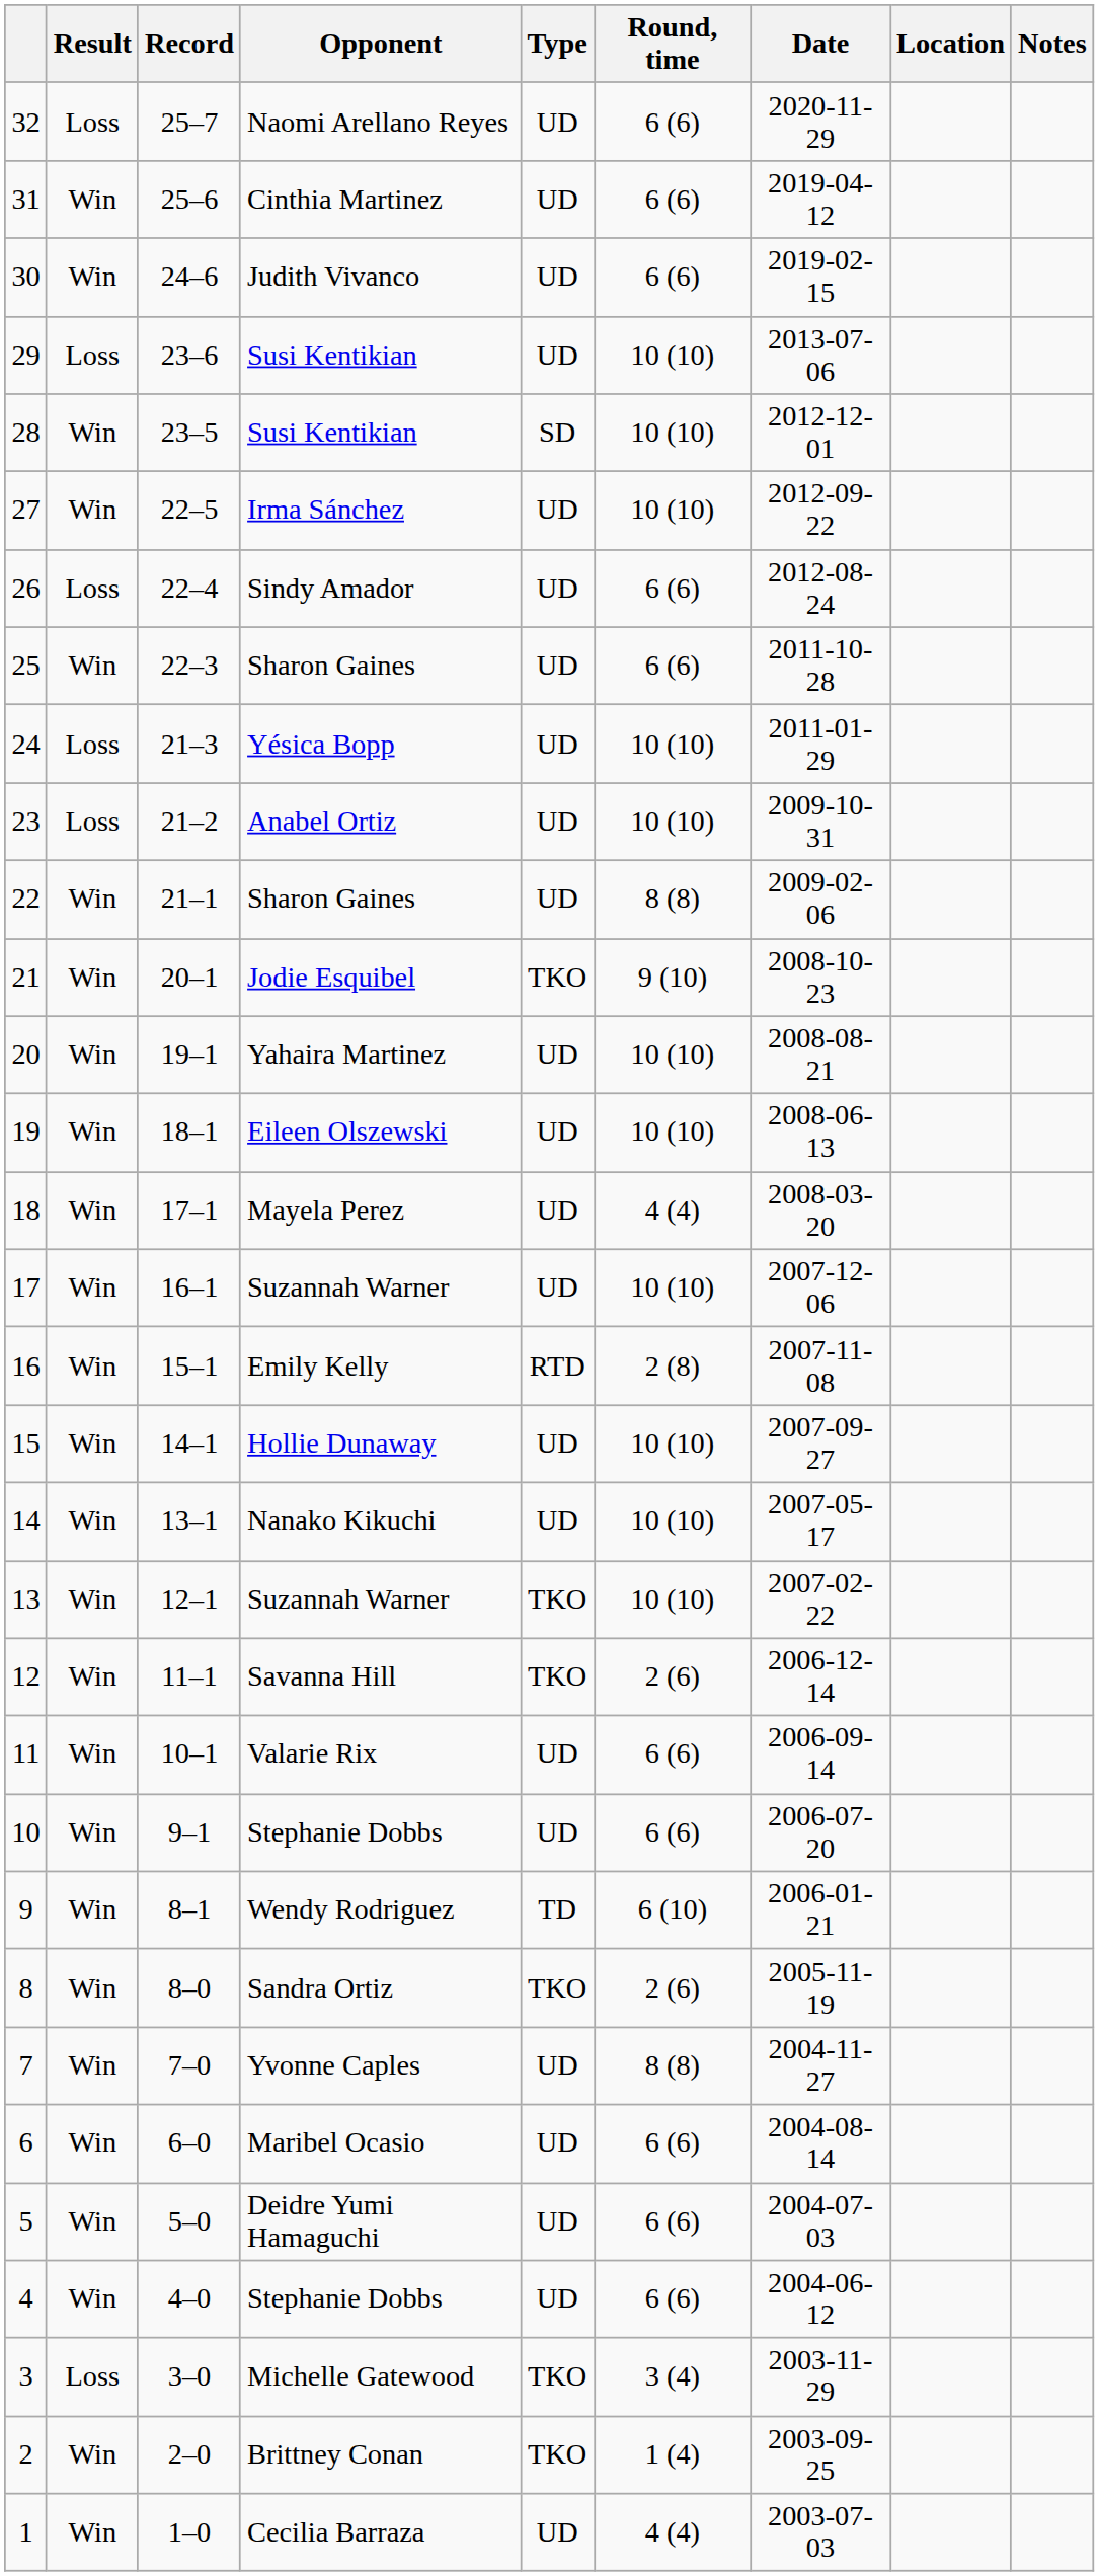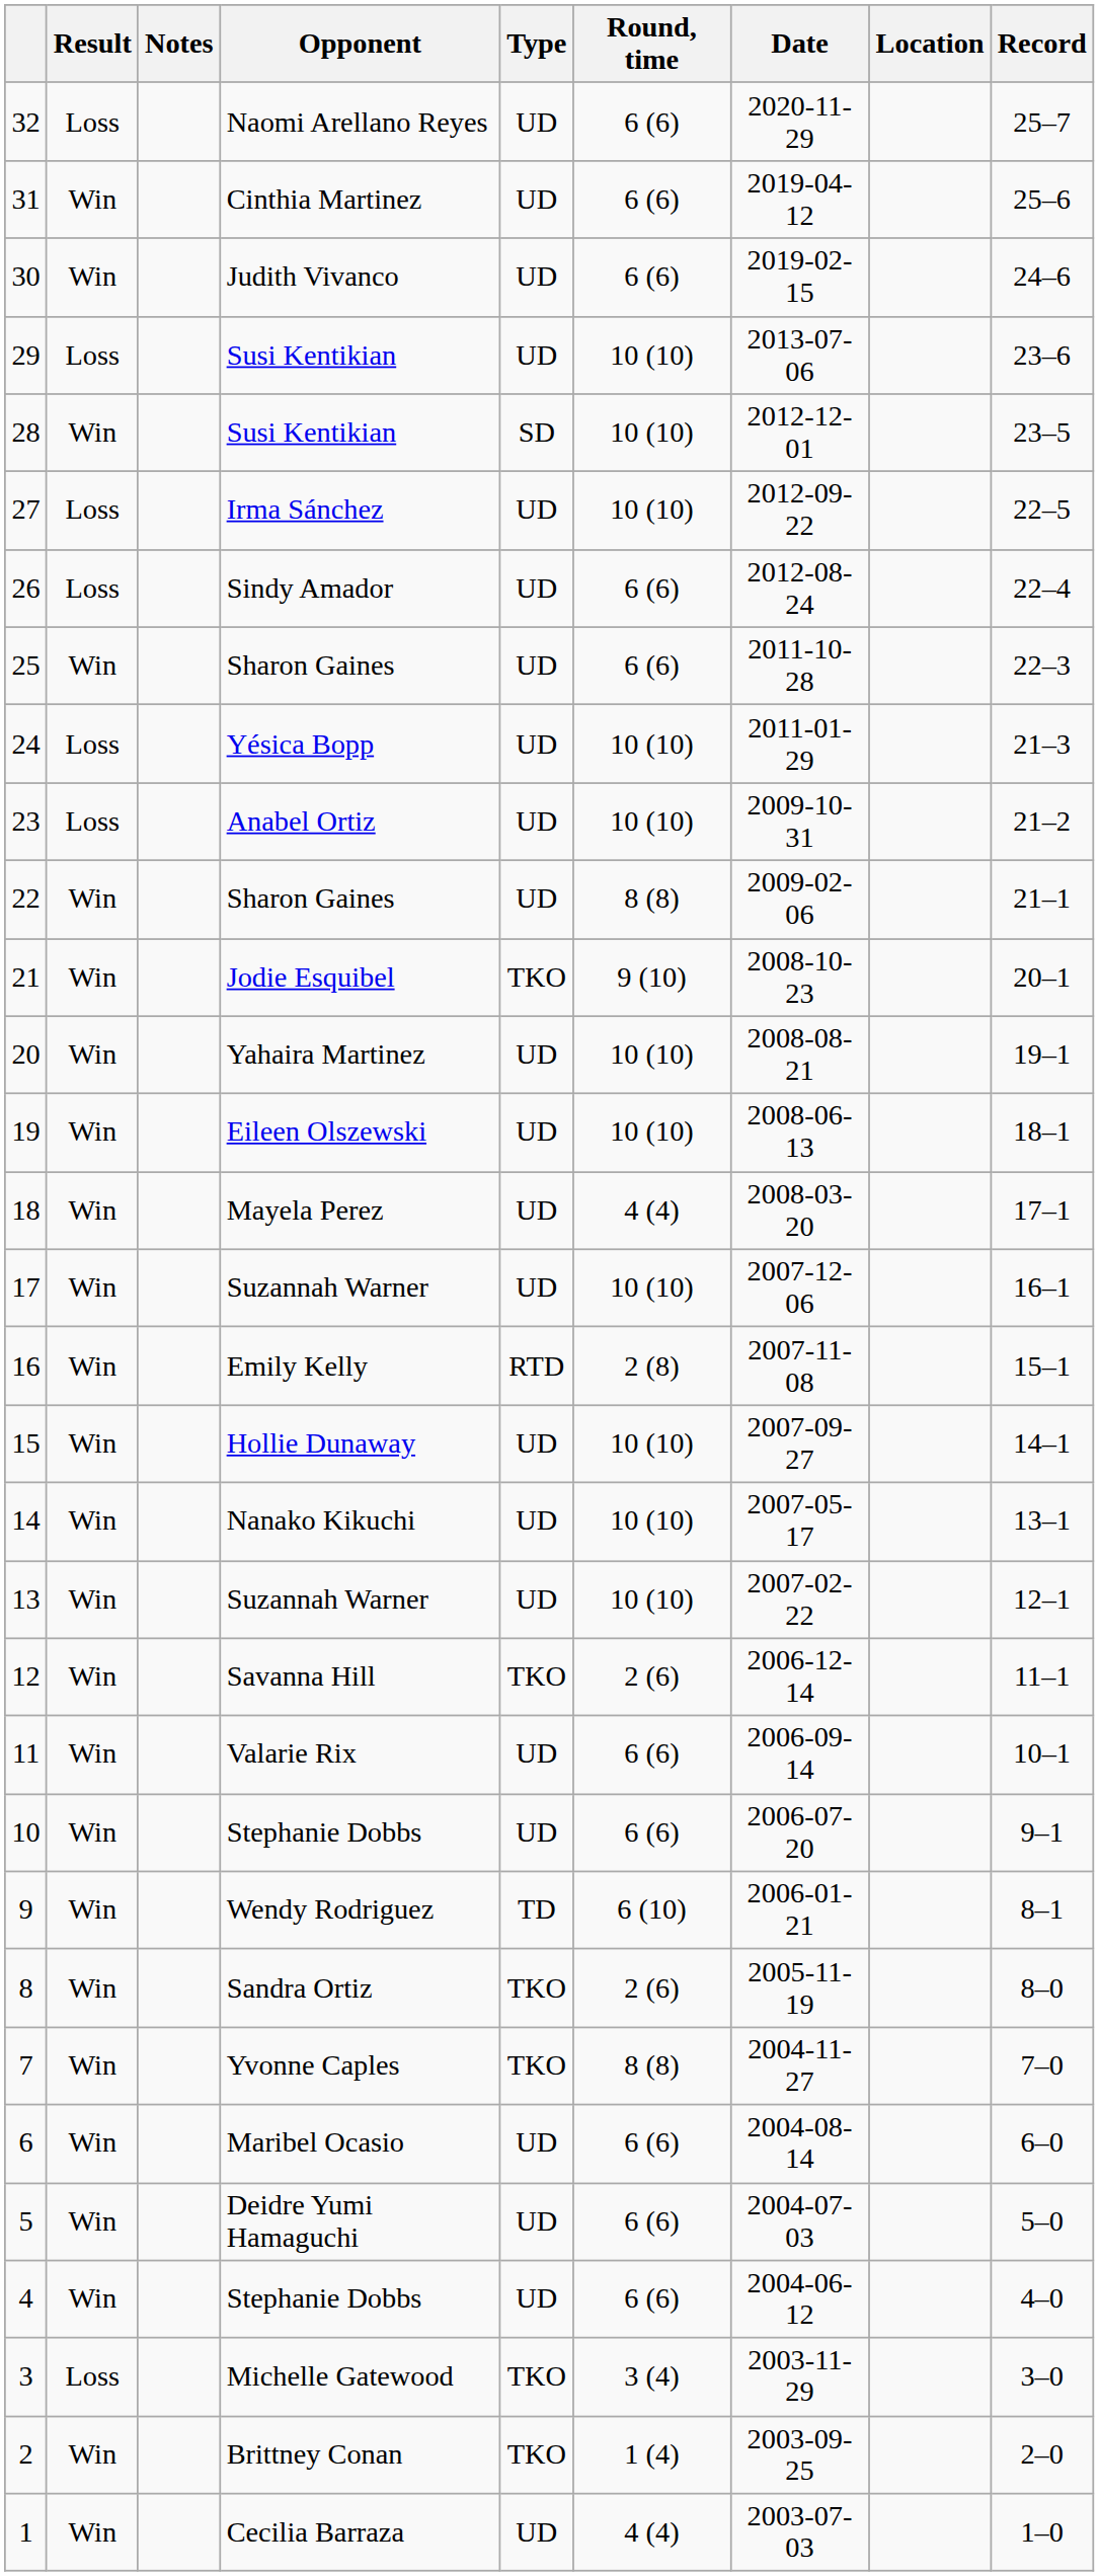 <table class=wikitable style=text-align:center>
 <tr>
 <th></th>
 <th>Result</th>
-<th>Record</th>
+<th>Notes</th>
 <th>Opponent</th>
 <th>Type</th>
 <th>Round, time</th>
 <th>Date</th>
 <th>Location</th>
-<th>Notes</th>
+<th>Record</th>
 </tr>
 <tr>
 <td>32</td>
 <td>Loss</td>
-<td>25–7</td>
+<td align=left></td>
 <td align=left>Naomi Arellano Reyes</td>
 <td>UD</td>
 <td>6 (6)</td>
 <td>2020-11-29</td>
 <td align=left></td>
-<td align=left></td>
+<td>25–7</td>
 </tr>
 <tr>
 <td>31</td>
 <td>Win</td>
-<td>25–6</td>
+<td align=left></td>
 <td align=left>Cinthia Martinez</td>
 <td>UD</td>
 <td>6 (6)</td>
 <td>2019-04-12</td>
 <td align=left></td>
-<td align=left></td>
+<td>25–6</td>
 </tr>
 <tr>
 <td>30</td>
 <td>Win</td>
-<td>24–6</td>
+<td align=left></td>
 <td align=left>Judith Vivanco</td>
 <td>UD</td>
 <td>6 (6)</td>
 <td>2019-02-15</td>
 <td align=left></td>
-<td align=left></td>
+<td>24–6</td>
 </tr>
 <tr>
 <td>29</td>
 <td>Loss</td>
-<td>23–6</td>
+<td align=left></td>
 <td align=left><a href='#'>Susi Kentikian</a></td>
 <td>UD</td>
 <td>10 (10)</td>
 <td>2013-07-06</td>
 <td align=left></td>
-<td align=left></td>
+<td>23–6</td>
 </tr>
 <tr>
 <td>28</td>
 <td>Win</td>
-<td>23–5</td>
+<td align=left></td>
 <td align=left><a href='#'>Susi Kentikian</a></td>
 <td>SD</td>
 <td>10 (10)</td>
 <td>2012-12-01</td>
 <td align=left></td>
-<td align=left></td>
+<td>23–5</td>
 </tr>
 <tr>
 <td>27</td>
-<td>Win</td>
-<td>22–5</td>
+<td>Loss</td>
+<td align=left></td>
 <td align=left><a href='#'>Irma Sánchez</a></td>
 <td>UD</td>
 <td>10 (10)</td>
 <td>2012-09-22</td>
 <td align=left></td>
-<td align=left></td>
+<td>22–5</td>
 </tr>
 <tr>
 <td>26</td>
 <td>Loss</td>
-<td>22–4</td>
+<td align=left></td>
 <td align=left>Sindy Amador</td>
 <td>UD</td>
 <td>6 (6)</td>
 <td>2012-08-24</td>
 <td align=left></td>
-<td align=left></td>
+<td>22–4</td>
 </tr>
 <tr>
 <td>25</td>
 <td>Win</td>
-<td>22–3</td>
+<td align=left></td>
 <td align=left>Sharon Gaines</td>
 <td>UD</td>
 <td>6 (6)</td>
 <td>2011-10-28</td>
 <td align=left></td>
-<td align=left></td>
+<td>22–3</td>
 </tr>
 <tr>
 <td>24</td>
 <td>Loss</td>
-<td>21–3</td>
+<td align=left></td>
 <td align=left><a href='#'>Yésica Bopp</a></td>
 <td>UD</td>
 <td>10 (10)</td>
 <td>2011-01-29</td>
 <td align=left></td>
-<td align=left></td>
+<td>21–3</td>
 </tr>
 <tr>
 <td>23</td>
 <td>Loss</td>
-<td>21–2</td>
+<td align=left></td>
 <td align=left><a href='#'>Anabel Ortiz</a></td>
 <td>UD</td>
 <td>10 (10)</td>
 <td>2009-10-31</td>
 <td align=left></td>
-<td align=left></td>
+<td>21–2</td>
 </tr>
 <tr>
 <td>22</td>
 <td>Win</td>
-<td>21–1</td>
+<td align=left></td>
 <td align=left>Sharon Gaines</td>
 <td>UD</td>
 <td>8 (8)</td>
 <td>2009-02-06</td>
 <td align=left></td>
-<td align=left></td>
+<td>21–1</td>
 </tr>
 <tr>
 <td>21</td>
 <td>Win</td>
-<td>20–1</td>
+<td align=left></td>
 <td align=left><a href='#'>Jodie Esquibel</a></td>
 <td>TKO</td>
 <td>9 (10)</td>
 <td>2008-10-23</td>
 <td align=left></td>
-<td align=left></td>
+<td>20–1</td>
 </tr>
 <tr>
 <td>20</td>
 <td>Win</td>
-<td>19–1</td>
+<td align=left></td>
 <td align=left>Yahaira Martinez</td>
 <td>UD</td>
 <td>10 (10)</td>
 <td>2008-08-21</td>
 <td align=left></td>
-<td align=left></td>
+<td>19–1</td>
 </tr>
 <tr>
 <td>19</td>
 <td>Win</td>
-<td>18–1</td>
+<td align=left></td>
 <td align=left><a href='#'>Eileen Olszewski</a></td>
 <td>UD</td>
 <td>10 (10)</td>
 <td>2008-06-13</td>
 <td align=left></td>
-<td align=left></td>
+<td>18–1</td>
 </tr>
 <tr>
 <td>18</td>
 <td>Win</td>
-<td>17–1</td>
+<td align=left></td>
 <td align=left>Mayela Perez</td>
 <td>UD</td>
 <td>4 (4)</td>
 <td>2008-03-20</td>
 <td align=left></td>
-<td align=left></td>
+<td>17–1</td>
 </tr>
 <tr>
 <td>17</td>
 <td>Win</td>
-<td>16–1</td>
+<td align=left></td>
 <td align=left>Suzannah Warner</td>
 <td>UD</td>
 <td>10 (10)</td>
 <td>2007-12-06</td>
 <td align=left></td>
-<td align=left></td>
+<td>16–1</td>
 </tr>
 <tr>
 <td>16</td>
 <td>Win</td>
-<td>15–1</td>
+<td align=left></td>
 <td align=left>Emily Kelly</td>
 <td>RTD</td>
 <td>2 (8)</td>
 <td>2007-11-08</td>
 <td align=left></td>
-<td align=left></td>
+<td>15–1</td>
 </tr>
 <tr>
 <td>15</td>
 <td>Win</td>
-<td>14–1</td>
+<td align=left></td>
 <td align=left><a href='#'>Hollie Dunaway</a></td>
 <td>UD</td>
 <td>10 (10)</td>
 <td>2007-09-27</td>
 <td align=left></td>
-<td align=left></td>
+<td>14–1</td>
 </tr>
 <tr>
 <td>14</td>
 <td>Win</td>
-<td>13–1</td>
+<td align=left></td>
 <td align=left>Nanako Kikuchi</td>
 <td>UD</td>
 <td>10 (10)</td>
 <td>2007-05-17</td>
 <td align=left></td>
-<td align=left></td>
+<td>13–1</td>
 </tr>
 <tr>
 <td>13</td>
 <td>Win</td>
-<td>12–1</td>
+<td align=left></td>
 <td align=left>Suzannah Warner</td>
-<td>TKO</td>
+<td>UD</td>
 <td>10 (10)</td>
 <td>2007-02-22</td>
 <td align=left></td>
-<td align=left></td>
+<td>12–1</td>
 </tr>
 <tr>
 <td>12</td>
 <td>Win</td>
-<td>11–1</td>
+<td align=left></td>
 <td align=left>Savanna Hill</td>
 <td>TKO</td>
 <td>2 (6)</td>
 <td>2006-12-14</td>
 <td align=left></td>
-<td align=left></td>
+<td>11–1</td>
 </tr>
 <tr>
 <td>11</td>
 <td>Win</td>
-<td>10–1</td>
+<td align=left></td>
 <td align=left>Valarie Rix</td>
 <td>UD</td>
 <td>6 (6)</td>
 <td>2006-09-14</td>
 <td align=left></td>
-<td align=left></td>
+<td>10–1</td>
 </tr>
 <tr>
 <td>10</td>
 <td>Win</td>
-<td>9–1</td>
+<td align=left></td>
 <td align=left>Stephanie Dobbs</td>
 <td>UD</td>
 <td>6 (6)</td>
 <td>2006-07-20</td>
 <td align=left></td>
-<td align=left></td>
+<td>9–1</td>
 </tr>
 <tr>
 <td>9</td>
 <td>Win</td>
-<td>8–1</td>
+<td align=left></td>
 <td align=left>Wendy Rodriguez</td>
 <td>TD</td>
 <td>6 (10)</td>
 <td>2006-01-21</td>
 <td align=left></td>
-<td align=left></td>
+<td>8–1</td>
 </tr>
 <tr>
 <td>8</td>
 <td>Win</td>
-<td>8–0</td>
+<td align=left></td>
 <td align=left>Sandra Ortiz</td>
 <td>TKO</td>
 <td>2 (6)</td>
 <td>2005-11-19</td>
 <td align=left></td>
-<td align=left></td>
+<td>8–0</td>
 </tr>
 <tr>
 <td>7</td>
 <td>Win</td>
-<td>7–0</td>
+<td align=left></td>
 <td align=left>Yvonne Caples</td>
-<td>UD</td>
+<td>TKO</td>
 <td>8 (8)</td>
 <td>2004-11-27</td>
 <td align=left></td>
-<td align=left></td>
+<td>7–0</td>
 </tr>
 <tr>
 <td>6</td>
 <td>Win</td>
-<td>6–0</td>
+<td align=left></td>
 <td align=left>Maribel Ocasio</td>
 <td>UD</td>
 <td>6 (6)</td>
 <td>2004-08-14</td>
 <td align=left></td>
-<td align=left></td>
+<td>6–0</td>
 </tr>
 <tr>
 <td>5</td>
 <td>Win</td>
-<td>5–0</td>
+<td align=left></td>
 <td align=left>Deidre Yumi Hamaguchi</td>
 <td>UD</td>
 <td>6 (6)</td>
 <td>2004-07-03</td>
 <td align=left></td>
-<td align=left></td>
+<td>5–0</td>
 </tr>
 <tr>
 <td>4</td>
 <td>Win</td>
-<td>4–0</td>
+<td align=left></td>
 <td align=left>Stephanie Dobbs</td>
 <td>UD</td>
 <td>6 (6)</td>
 <td>2004-06-12</td>
 <td align=left></td>
-<td align=left></td>
+<td>4–0</td>
 </tr>
 <tr>
 <td>3</td>
 <td>Loss</td>
-<td>3–0</td>
+<td align=left></td>
 <td align=left>Michelle Gatewood</td>
 <td>TKO</td>
 <td>3 (4)</td>
 <td>2003-11-29</td>
 <td align=left></td>
-<td align=left></td>
+<td>3–0</td>
 </tr>
 <tr>
 <td>2</td>
 <td>Win</td>
-<td>2–0</td>
+<td align=left></td>
 <td align=left>Brittney Conan</td>
 <td>TKO</td>
 <td>1 (4)</td>
 <td>2003-09-25</td>
 <td align=left></td>
-<td align=left></td>
+<td>2–0</td>
 </tr>
 <tr>
 <td>1</td>
 <td>Win</td>
-<td>1–0</td>
+<td align=left></td>
 <td align=left>Cecilia Barraza</td>
 <td>UD</td>
 <td>4 (4)</td>
 <td>2003-07-03</td>
 <td align=left></td>
-<td align=left></td>
+<td>1–0</td>
 </tr>
 </table>
